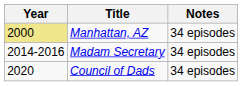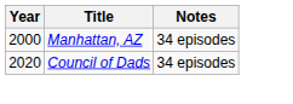 <table class="wikitable">
 <tr>
 <th>Year</th>
 <th>Title</th>
 <th>Notes</th>
 </tr>
 <tr>
-<td style="background: khaki;">2000</td>
+<td>2000</td>
 <td><em><a href='#'>Manhattan, AZ</a></em></td>
-<td>34 episodes</td>
-</tr>
-<tr>
-<td>2014-2016</td>
-<td><em><a href='#'>Madam Secretary</a></em></td>
 <td>34 episodes</td>
 </tr>
 <tr>
 <td>2020</td>
 <td><em><a href='#'>Council of Dads</a></em></td>
 <td>34 episodes</td>
 </tr>
 </table>
